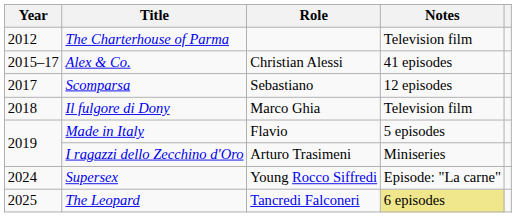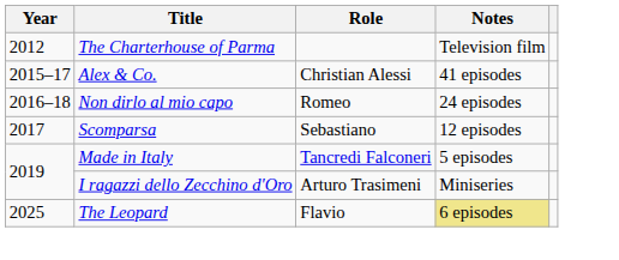 <table class="wikitable sortable">
 <tr>
 <th>Year</th>
 <th>Title</th>
 <th>Role</th>
 <th class="unsortable">Notes</th>
 <th class="unsortable"></th>
 </tr>
 <tr>
 <td>2012</td>
 <td><a href='#'><em>The Charterhouse of Parma</em></a></td>
 <td></td>
 <td>Television film</td>
 <td></td>
 </tr>
 <tr>
 <td>2015–17</td>
 <td><em><a href='#'>Alex & Co.</a></em></td>
 <td>Christian Alessi</td>
 <td>41 episodes</td>
 <td></td>
 </tr>
 <tr>
+<td>2016–18</td>
+<td><em><a href='#'>Non dirlo al mio capo</a></em></td>
+<td>Romeo</td>
+<td>24 episodes</td>
+<td></td>
+</tr>
+<tr>
 <td>2017</td>
 <td><a href='#'><em>Scomparsa</em></a></td>
 <td>Sebastiano</td>
 <td>12 episodes</td>
 <td></td>
 </tr>
 <tr>
-<td>2018</td>
-<td><a href='#'><em>Il fulgore di Dony</em></a></td>
-<td>Marco Ghia</td>
-<td>Television film</td>
-<td></td>
-</tr>
-<tr>
 <td rowspan="2">2019</td>
 <td><a href='#'><em>Made in Italy</em></a></td>
-<td>Flavio</td>
+<td><a href='#'>Tancredi Falconeri</a></td>
 <td>5 episodes</td>
 <td></td>
 </tr>
 <tr>
 <td><a href='#'><em>I ragazzi dello Zecchino d'Oro</em></a></td>
 <td>Arturo Trasimeni</td>
 <td>Miniseries</td>
 <td></td>
 </tr>
 <tr>
-<td>2024</td>
-<td><em><a href='#'>Supersex</a></em></td>
-<td>Young <a href='#'>Rocco Siffredi</a></td>
-<td>Episode: "La carne"</td>
-<td></td>
-</tr>
-<tr>
 <td>2025</td>
 <td><em><a href='#'>The Leopard</a></em></td>
-<td><a href='#'>Tancredi Falconeri</a></td>
+<td>Flavio</td>
 <td style="background: khaki;">6 episodes</td>
 <td></td>
 </tr>
 </table>
